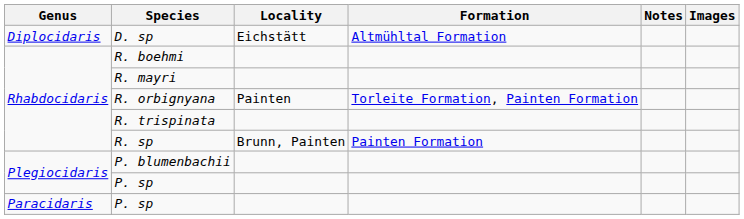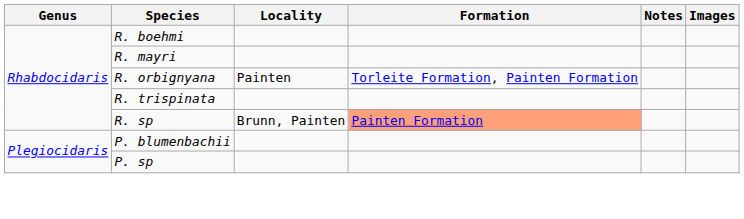 <table class="wikitable">
 <tr>
 <th>Genus</th>
 <th>Species</th>
 <th>Locality</th>
 <th>Formation</th>
 <th>Notes</th>
 <th>Images</th>
-</tr>
-<tr>
-<td><em><a href='#'>Diplocidaris</a></em></td>
-<td><em>D. sp</em></td>
-<td>Eichstätt</td>
-<td><a href='#'>Altmühltal Formation</a></td>
-<td></td>
-<td></td>
 </tr>
 <tr>
 <td rowspan="5"><em><a href='#'>Rhabdocidaris</a></em></td>
 <td><em>R. boehmi</em></td>
 <td></td>
 <td></td>
 <td></td>
 <td></td>
 </tr>
 <tr>
 <td><em>R. mayri</em></td>
 <td></td>
 <td></td>
 <td></td>
 <td></td>
 </tr>
 <tr>
 <td><em>R. orbignyana</em></td>
 <td>Painten</td>
 <td><a href='#'>Torleite Formation</a>, <a href='#'>Painten Formation</a></td>
 <td></td>
 <td></td>
 </tr>
 <tr>
 <td><em>R. trispinata</em></td>
 <td></td>
 <td></td>
 <td></td>
 <td></td>
 </tr>
 <tr>
 <td><em>R. sp</em></td>
 <td>Brunn, Painten</td>
-<td><a href='#'>Painten Formation</a></td>
+<td style="background: lightsalmon;"><a href='#'>Painten Formation</a></td>
 <td></td>
 <td></td>
 </tr>
 <tr>
 <td rowspan="2"><em><a href='#'>Plegiocidaris</a></em></td>
 <td><em>P. blumenbachii</em></td>
 <td></td>
 <td></td>
 <td></td>
 <td></td>
 </tr>
 <tr>
 <td><em>P. sp</em></td>
 <td></td>
 <td></td>
 <td></td>
 <td></td>
 </tr>
-<tr>
-<td><em><a href='#'>Paracidaris</a></em></td>
-<td><em>P. sp</em></td>
-<td></td>
-<td></td>
-<td></td>
-<td></td>
-</tr>
 </table>
